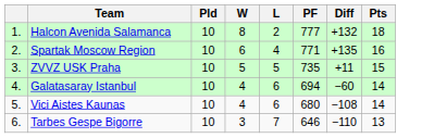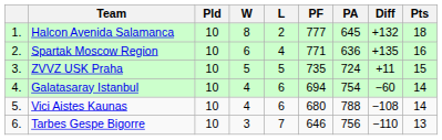 <table class="wikitable" style="text-align:center">
 <tr>
 <th width=25></th>
 <th width=220>Team</th>
 <th width=40>Pld</th>
 <th width=40>W</th>
 <th width=40>L</th>
 <th width=40>PF</th>
+<th width=40>PA</th>
 <th width=40>Diff</th>
 <th width=40>Pts</th>
 </tr>
 <tr style="background:#ccffcc;">
 <td>1.</td>
 <td align=left> <a href='#'>Halcon Avenida Salamanca</a></td>
 <td>10</td>
 <td>8</td>
 <td>2</td>
 <td>777</td>
+<td>645</td>
 <td>+132</td>
 <td>18</td>
 </tr>
 <tr style="background:#ccffcc;">
 <td>2.</td>
 <td align=left> <a href='#'>Spartak Moscow Region</a></td>
 <td>10</td>
 <td>6</td>
 <td>4</td>
 <td>771</td>
+<td>636</td>
 <td>+135</td>
 <td>16</td>
 </tr>
 <tr style="background:#ccffcc;">
 <td>3.</td>
 <td align=left> <a href='#'>ZVVZ USK Praha</a></td>
 <td>10</td>
 <td>5</td>
 <td>5</td>
 <td>735</td>
+<td>724</td>
 <td>+11</td>
 <td>15</td>
 </tr>
 <tr style="background:#ccffcc;">
 <td>4.</td>
 <td align=left> <a href='#'>Galatasaray Istanbul</a></td>
 <td>10</td>
 <td>4</td>
 <td>6</td>
 <td>694</td>
+<td>754</td>
 <td>−60</td>
 <td>14</td>
 </tr>
 <tr>
 <td>5.</td>
 <td align=left> <a href='#'>Vici Aistes Kaunas</a></td>
 <td>10</td>
 <td>4</td>
 <td>6</td>
 <td>680</td>
+<td>788</td>
 <td>−108</td>
 <td>14</td>
 </tr>
 <tr>
 <td>6.</td>
 <td align=left> <a href='#'>Tarbes Gespe Bigorre</a></td>
 <td>10</td>
 <td>3</td>
 <td>7</td>
 <td>646</td>
+<td>756</td>
 <td>−110</td>
 <td>13</td>
 </tr>
 </table>
